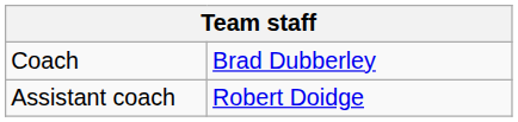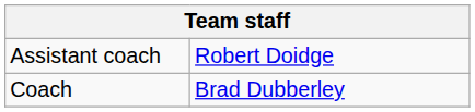 <table class="wikitable">
 <tr>
 <th colspan="2">Team staff</th>
 </tr>
 <tr>
+<td>Assistant coach</td>
+<td><a href='#'>Robert Doidge</a></td>
+</tr>
+<tr>
 <td width="130">Coach</td>
 <td width="200"><a href='#'>Brad Dubberley</a></td>
 </tr>
-<tr>
-<td>Assistant coach</td>
-<td><a href='#'>Robert Doidge</a></td>
-</tr>
 </table>
